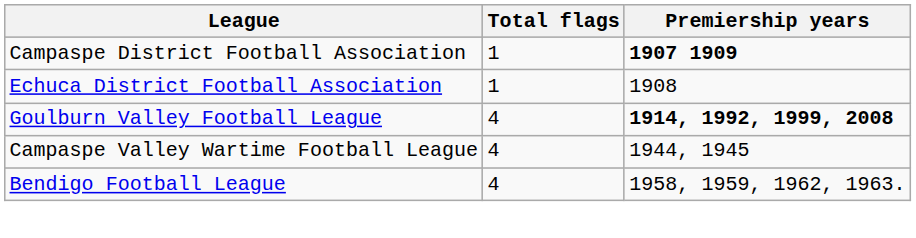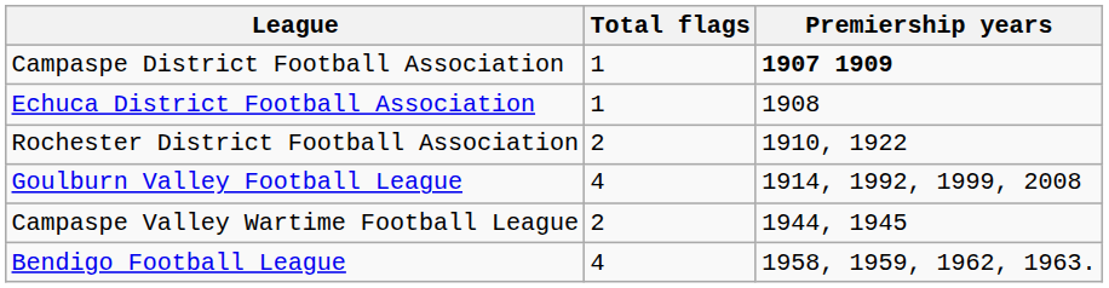 <table class="wikitable">
 <tr>
 <th>League</th>
 <th>Total flags</th>
 <th>Premiership years</th>
 </tr>
 <tr>
 <td>Campaspe District Football Association</td>
 <td>1</td>
 <td><strong>1907 1909</strong></td>
 </tr>
 <tr>
 <td><a href='#'>Echuca District Football Association</a></td>
 <td>1</td>
 <td>1908</td>
 </tr>
 <tr>
+<td>Rochester District Football Association</td>
+<td>2</td>
+<td>1910, 1922 </td>
+</tr>
+<tr>
 <td><a href='#'>Goulburn Valley Football League</a></td>
 <td>4</td>
-<td><strong>1914, 1992, 1999, 2008</strong></td>
+<td>1914, 1992, 1999, 2008</td>
 </tr>
 <tr>
 <td>Campaspe Valley Wartime Football League</td>
-<td>4</td>
+<td>2</td>
 <td>1944, 1945</td>
 </tr>
 <tr>
 <td><a href='#'>Bendigo Football League</a></td>
 <td>4</td>
 <td>1958, 1959, 1962, 1963.</td>
 </tr>
 </table>
